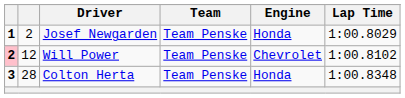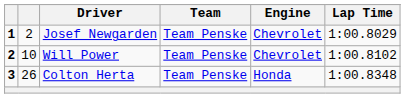 <table class="wikitable" style="font-size:95%;">
 <tr>
 </tr>
 <tr>
 <th></th>
 <th></th>
 <th>Driver</th>
 <th>Team</th>
 <th>Engine</th>
 <th>Lap Time</th>
 </tr>
 <tr>
 <td style="text-align:center;"><strong>1</strong></td>
 <td style="text-align:center;">2</td>
 <td> <a href='#'>Josef Newgarden</a></td>
 <td><a href='#'>Team Penske</a></td>
-<td><a href='#'>Honda</a></td>
+<td><a href='#'>Chevrolet</a></td>
 <td>1:00.8029</td>
 </tr>
 <tr>
-<td style="background: pink; text-align:center;"><strong>2</strong></td>
-<td style="text-align:center;">12</td>
+<td style="text-align:center;"><strong>2</strong></td>
+<td style="text-align:center;">10</td>
 <td> <a href='#'>Will Power</a></td>
 <td><a href='#'>Team Penske</a></td>
 <td><a href='#'>Chevrolet</a></td>
 <td>1:00.8102</td>
 </tr>
 <tr>
 <td style="text-align:center;"><strong>3</strong></td>
-<td style="text-align:center;">28</td>
+<td style="text-align:center;">26</td>
 <td> <a href='#'>Colton Herta</a></td>
 <td><a href='#'>Team Penske</a></td>
 <td><a href='#'>Honda</a></td>
 <td>1:00.8348</td>
 </tr>
 <tr>
 <th colspan=6></th>
 </tr>
 </table>
